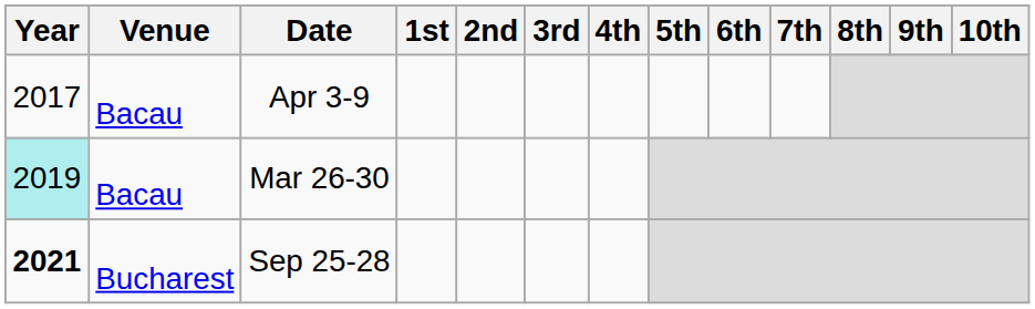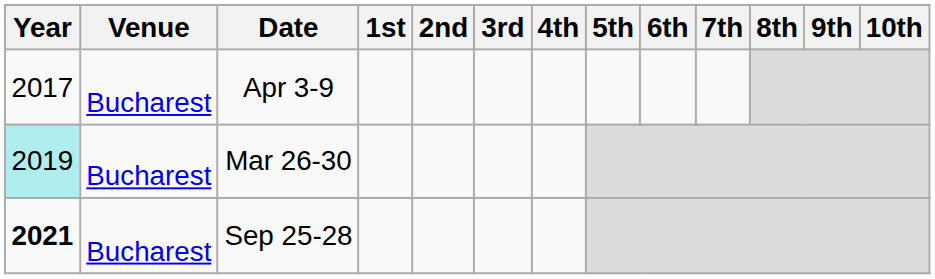 <table class="wikitable" style="text-align:left; font-size:90%">
 <tr>
 <th>Year</th>
 <th>Venue</th>
 <th>Date</th>
 <th>1st</th>
 <th>2nd</th>
 <th>3rd</th>
 <th>4th</th>
 <th>5th</th>
 <th>6th</th>
 <th>7th</th>
 <th>8th</th>
 <th>9th</th>
 <th>10th</th>
 </tr>
 <tr>
 <td align="center">2017</td>
-<td><br><a href='#'>Bacau</a></td>
+<td><br><a href='#'>Bucharest</a></td>
 <td align="center">Apr 3-9</td>
 <td></td>
 <td></td>
 <td></td>
 <td></td>
 <td></td>
 <td></td>
 <td></td>
 <td colspan=3 bgcolor=#DCDCDC></td>
 </tr>
 <tr>
 <td align="center" style="background: paleturquoise;">2019</td>
-<td><br><a href='#'>Bacau</a></td>
+<td><br><a href='#'>Bucharest</a></td>
 <td align="center">Mar 26-30</td>
 <td></td>
 <td></td>
 <td></td>
 <td></td>
 <td colspan=6 bgcolor=#DCDCDC></td>
 </tr>
 <tr>
 <td align="center"><strong>2021</strong></td>
 <td><br><a href='#'>Bucharest</a></td>
 <td align="center">Sep 25-28</td>
 <td></td>
 <td></td>
 <td></td>
 <td></td>
 <td colspan=6 bgcolor=#DCDCDC></td>
 </tr>
 </table>
